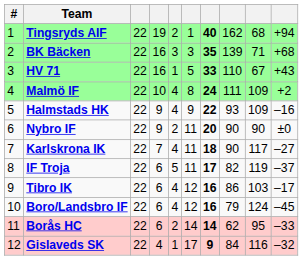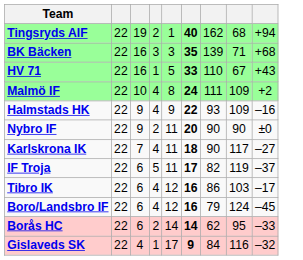 <table class="wikitable sortable">
 <tr>
-<th>#</th>
 <th>Team</th>
 <th></th>
 <th></th>
 <th></th>
 <th></th>
 <th></th>
 <th></th>
 <th></th>
 <th></th>
 </tr>
 <tr style="background: #99FF99;">
-<td>1</td>
 <td><strong><a href='#'>Tingsryds AIF</a></strong></td>
 <td style="text-align: center;">22</td>
 <td style="text-align: center;">19</td>
 <td style="text-align: center;">2</td>
 <td style="text-align: center;">1</td>
 <td style="text-align: center;"><strong>40</strong></td>
 <td style="text-align: center;">162</td>
 <td style="text-align: center;">68</td>
 <td style="text-align: center;">+94</td>
 </tr>
 <tr style="background: #99FF99;">
-<td>2</td>
 <td><strong><a href='#'>BK Bäcken</a></strong></td>
 <td style="text-align: center;">22</td>
 <td style="text-align: center;">16</td>
 <td style="text-align: center;">3</td>
 <td style="text-align: center;">3</td>
 <td style="text-align: center;"><strong>35</strong></td>
 <td style="text-align: center;">139</td>
 <td style="text-align: center;">71</td>
 <td style="text-align: center;">+68</td>
 </tr>
 <tr style="background: #99FF99;">
-<td>3</td>
 <td><strong><a href='#'>HV 71</a></strong></td>
 <td style="text-align: center;">22</td>
 <td style="text-align: center;">16</td>
 <td style="text-align: center;">1</td>
 <td style="text-align: center;">5</td>
 <td style="text-align: center;"><strong>33</strong></td>
 <td style="text-align: center;">110</td>
 <td style="text-align: center;">67</td>
 <td style="text-align: center;">+43</td>
 </tr>
 <tr style="background: #99FF99;">
-<td>4</td>
 <td><strong><a href='#'>Malmö IF</a></strong></td>
 <td style="text-align: center;">22</td>
 <td style="text-align: center;">10</td>
 <td style="text-align: center;">4</td>
 <td style="text-align: center;">8</td>
 <td style="text-align: center;"><strong>24</strong></td>
 <td style="text-align: center;">111</td>
 <td style="text-align: center;">109</td>
 <td style="text-align: center;">+2</td>
 </tr>
 <tr>
-<td>5</td>
 <td><strong><a href='#'>Halmstads HK</a></strong></td>
 <td style="text-align: center;">22</td>
 <td style="text-align: center;">9</td>
 <td style="text-align: center;">4</td>
 <td style="text-align: center;">9</td>
 <td style="text-align: center;"><strong>22</strong></td>
 <td style="text-align: center;">93</td>
 <td style="text-align: center;">109</td>
 <td style="text-align: center;">–16</td>
 </tr>
 <tr>
-<td>6</td>
 <td><strong><a href='#'>Nybro IF</a></strong></td>
 <td style="text-align: center;">22</td>
 <td style="text-align: center;">9</td>
 <td style="text-align: center;">2</td>
 <td style="text-align: center;">11</td>
 <td style="text-align: center;"><strong>20</strong></td>
 <td style="text-align: center;">90</td>
 <td style="text-align: center;">90</td>
 <td style="text-align: center;">±0</td>
 </tr>
 <tr>
-<td>7</td>
 <td><strong><a href='#'>Karlskrona IK</a></strong></td>
 <td style="text-align: center;">22</td>
 <td style="text-align: center;">7</td>
 <td style="text-align: center;">4</td>
 <td style="text-align: center;">11</td>
 <td style="text-align: center;"><strong>18</strong></td>
 <td style="text-align: center;">90</td>
 <td style="text-align: center;">117</td>
 <td style="text-align: center;">–27</td>
 </tr>
 <tr>
-<td>8</td>
 <td><strong><a href='#'>IF Troja</a></strong></td>
 <td style="text-align: center;">22</td>
 <td style="text-align: center;">6</td>
 <td style="text-align: center;">5</td>
 <td style="text-align: center;">11</td>
 <td style="text-align: center;"><strong>17</strong></td>
 <td style="text-align: center;">82</td>
 <td style="text-align: center;">119</td>
 <td style="text-align: center;">–37</td>
 </tr>
 <tr>
-<td>9</td>
 <td><strong><a href='#'>Tibro IK</a></strong></td>
 <td style="text-align: center;">22</td>
 <td style="text-align: center;">6</td>
 <td style="text-align: center;">4</td>
 <td style="text-align: center;">12</td>
 <td style="text-align: center;"><strong>16</strong></td>
 <td style="text-align: center;">86</td>
 <td style="text-align: center;">103</td>
 <td style="text-align: center;">–17</td>
 </tr>
 <tr>
-<td>10</td>
 <td><strong><a href='#'>Boro/Landsbro IF</a></strong></td>
 <td style="text-align: center;">22</td>
 <td style="text-align: center;">6</td>
 <td style="text-align: center;">4</td>
 <td style="text-align: center;">12</td>
 <td style="text-align: center;"><strong>16</strong></td>
 <td style="text-align: center;">79</td>
 <td style="text-align: center;">124</td>
 <td style="text-align: center;">–45</td>
 </tr>
 <tr style="background: #FFCCCC;">
-<td>11</td>
 <td><strong><a href='#'>Borås HC</a></strong></td>
 <td style="text-align: center;">22</td>
 <td style="text-align: center;">6</td>
 <td style="text-align: center;">2</td>
 <td style="text-align: center;">14</td>
 <td style="text-align: center;"><strong>14</strong></td>
 <td style="text-align: center;">62</td>
 <td style="text-align: center;">95</td>
 <td style="text-align: center;">–33</td>
 </tr>
 <tr style="background: #FFCCCC;">
-<td>12</td>
 <td><strong><a href='#'>Gislaveds SK</a></strong></td>
 <td style="text-align: center;">22</td>
 <td style="text-align: center;">4</td>
 <td style="text-align: center;">1</td>
 <td style="text-align: center;">17</td>
 <td style="text-align: center;"><strong>9</strong></td>
 <td style="text-align: center;">84</td>
 <td style="text-align: center;">116</td>
 <td style="text-align: center;">–32</td>
 </tr>
 </table>
